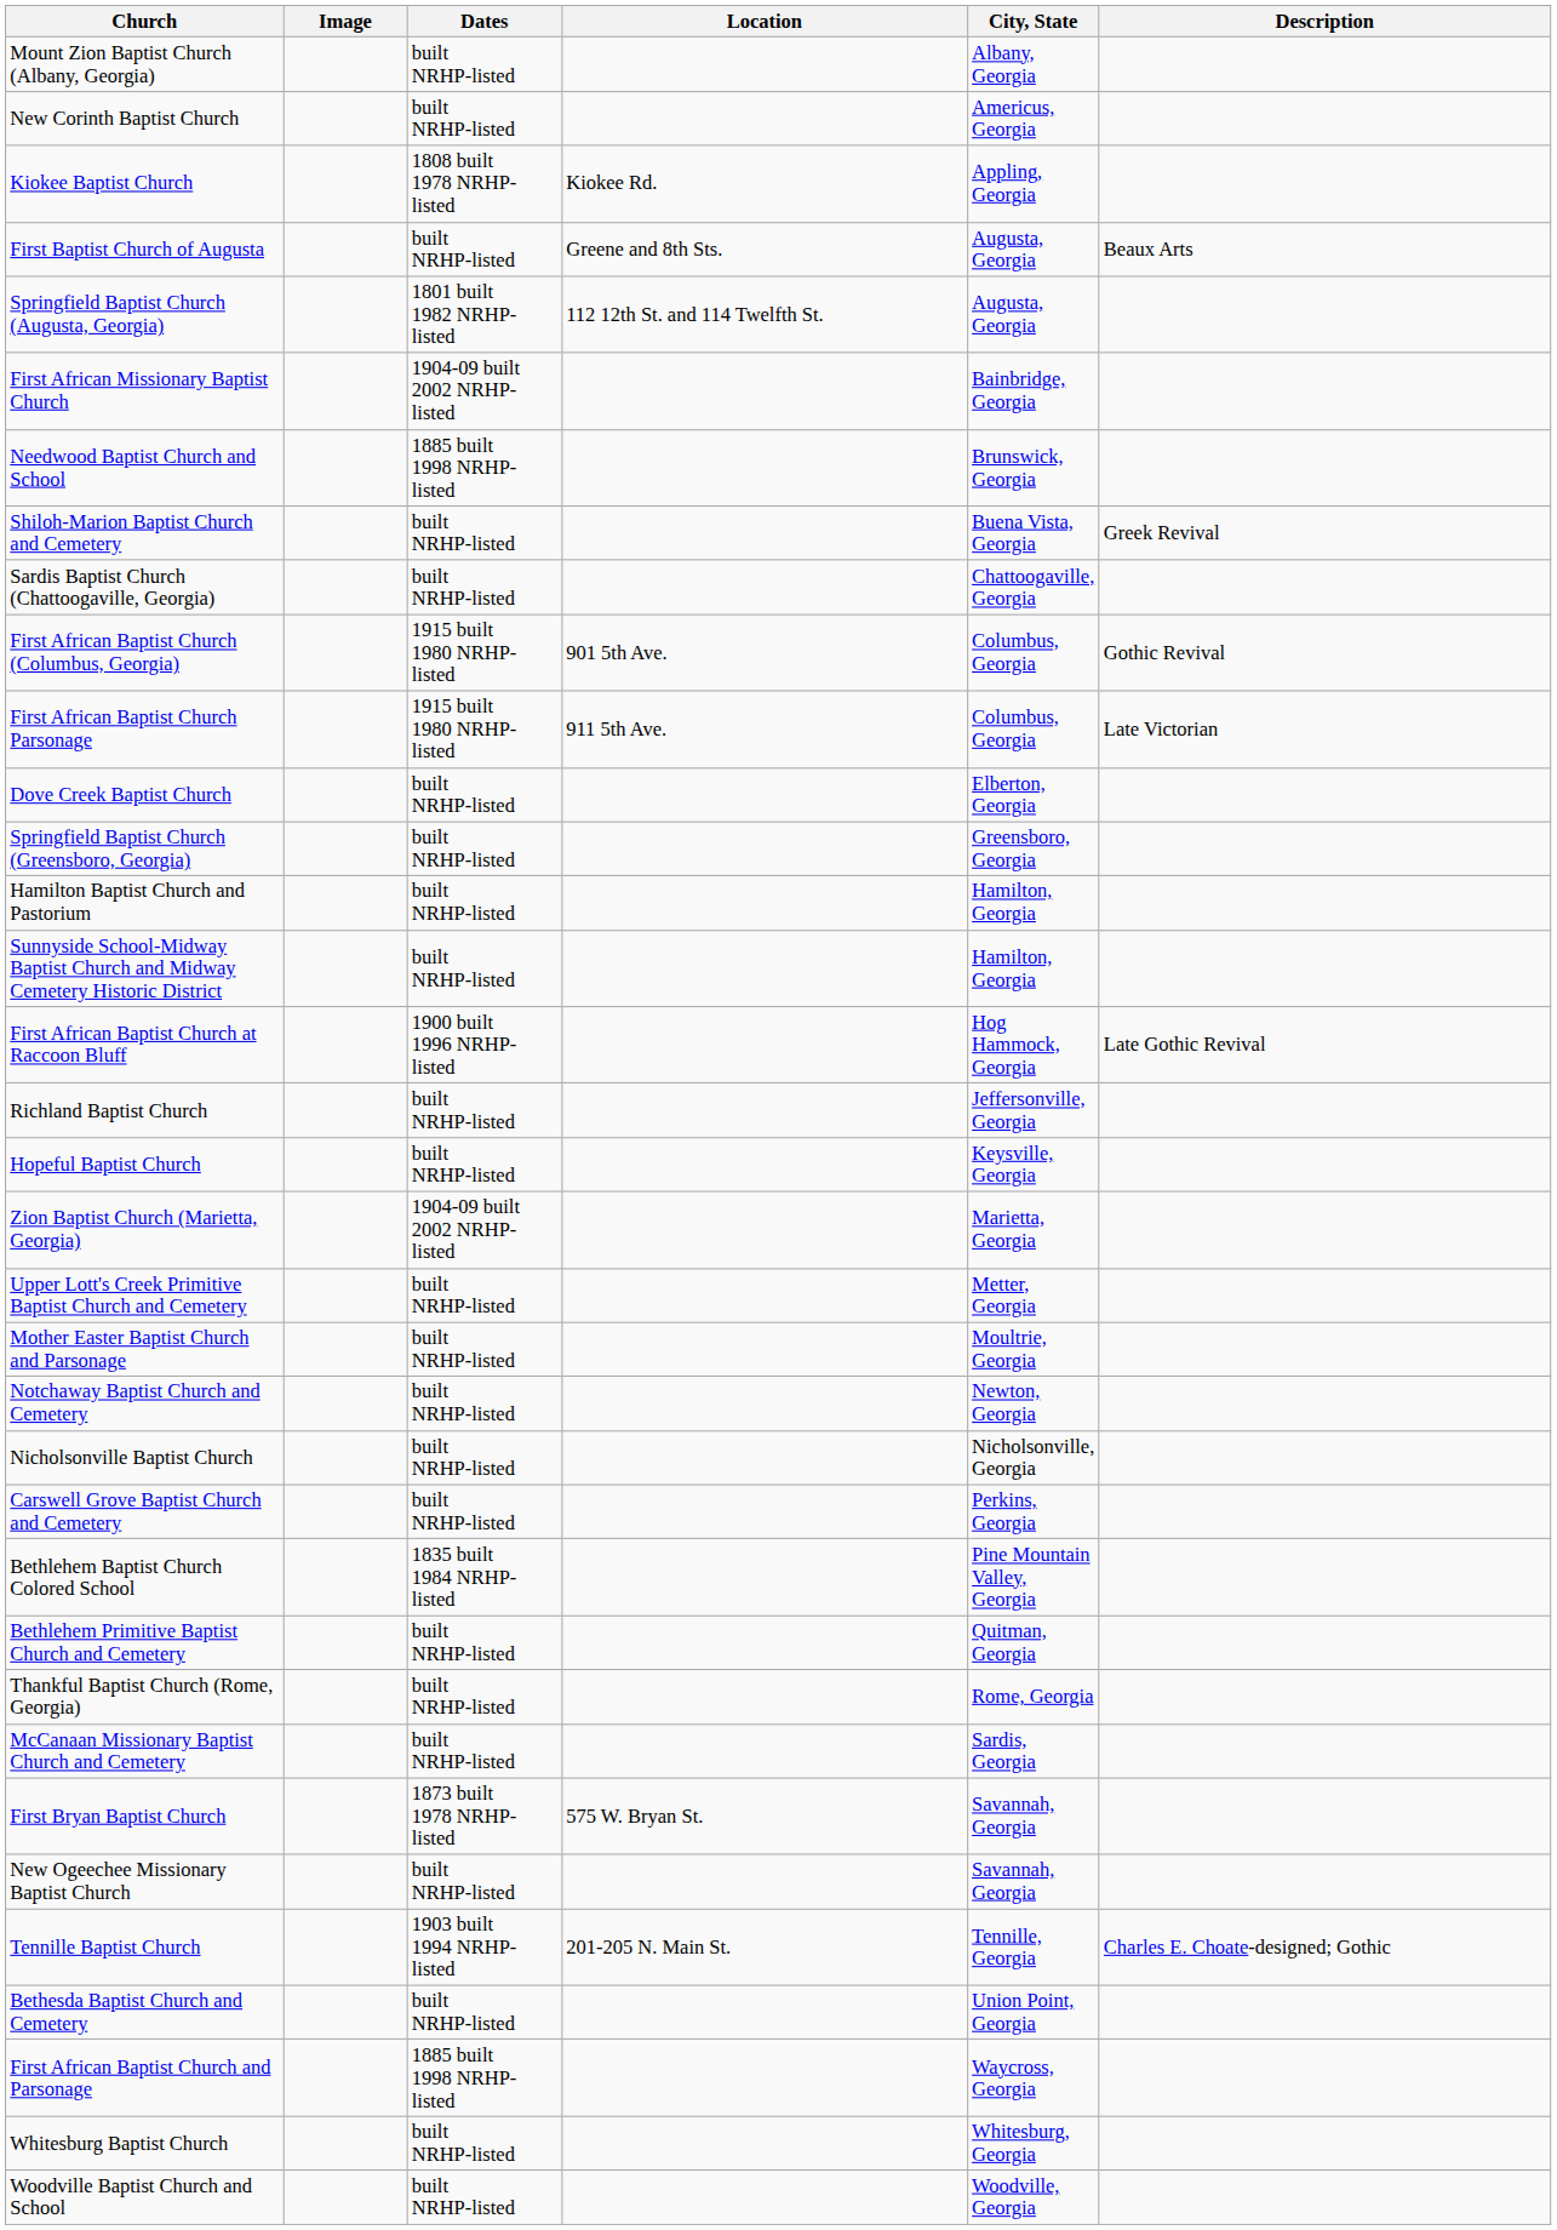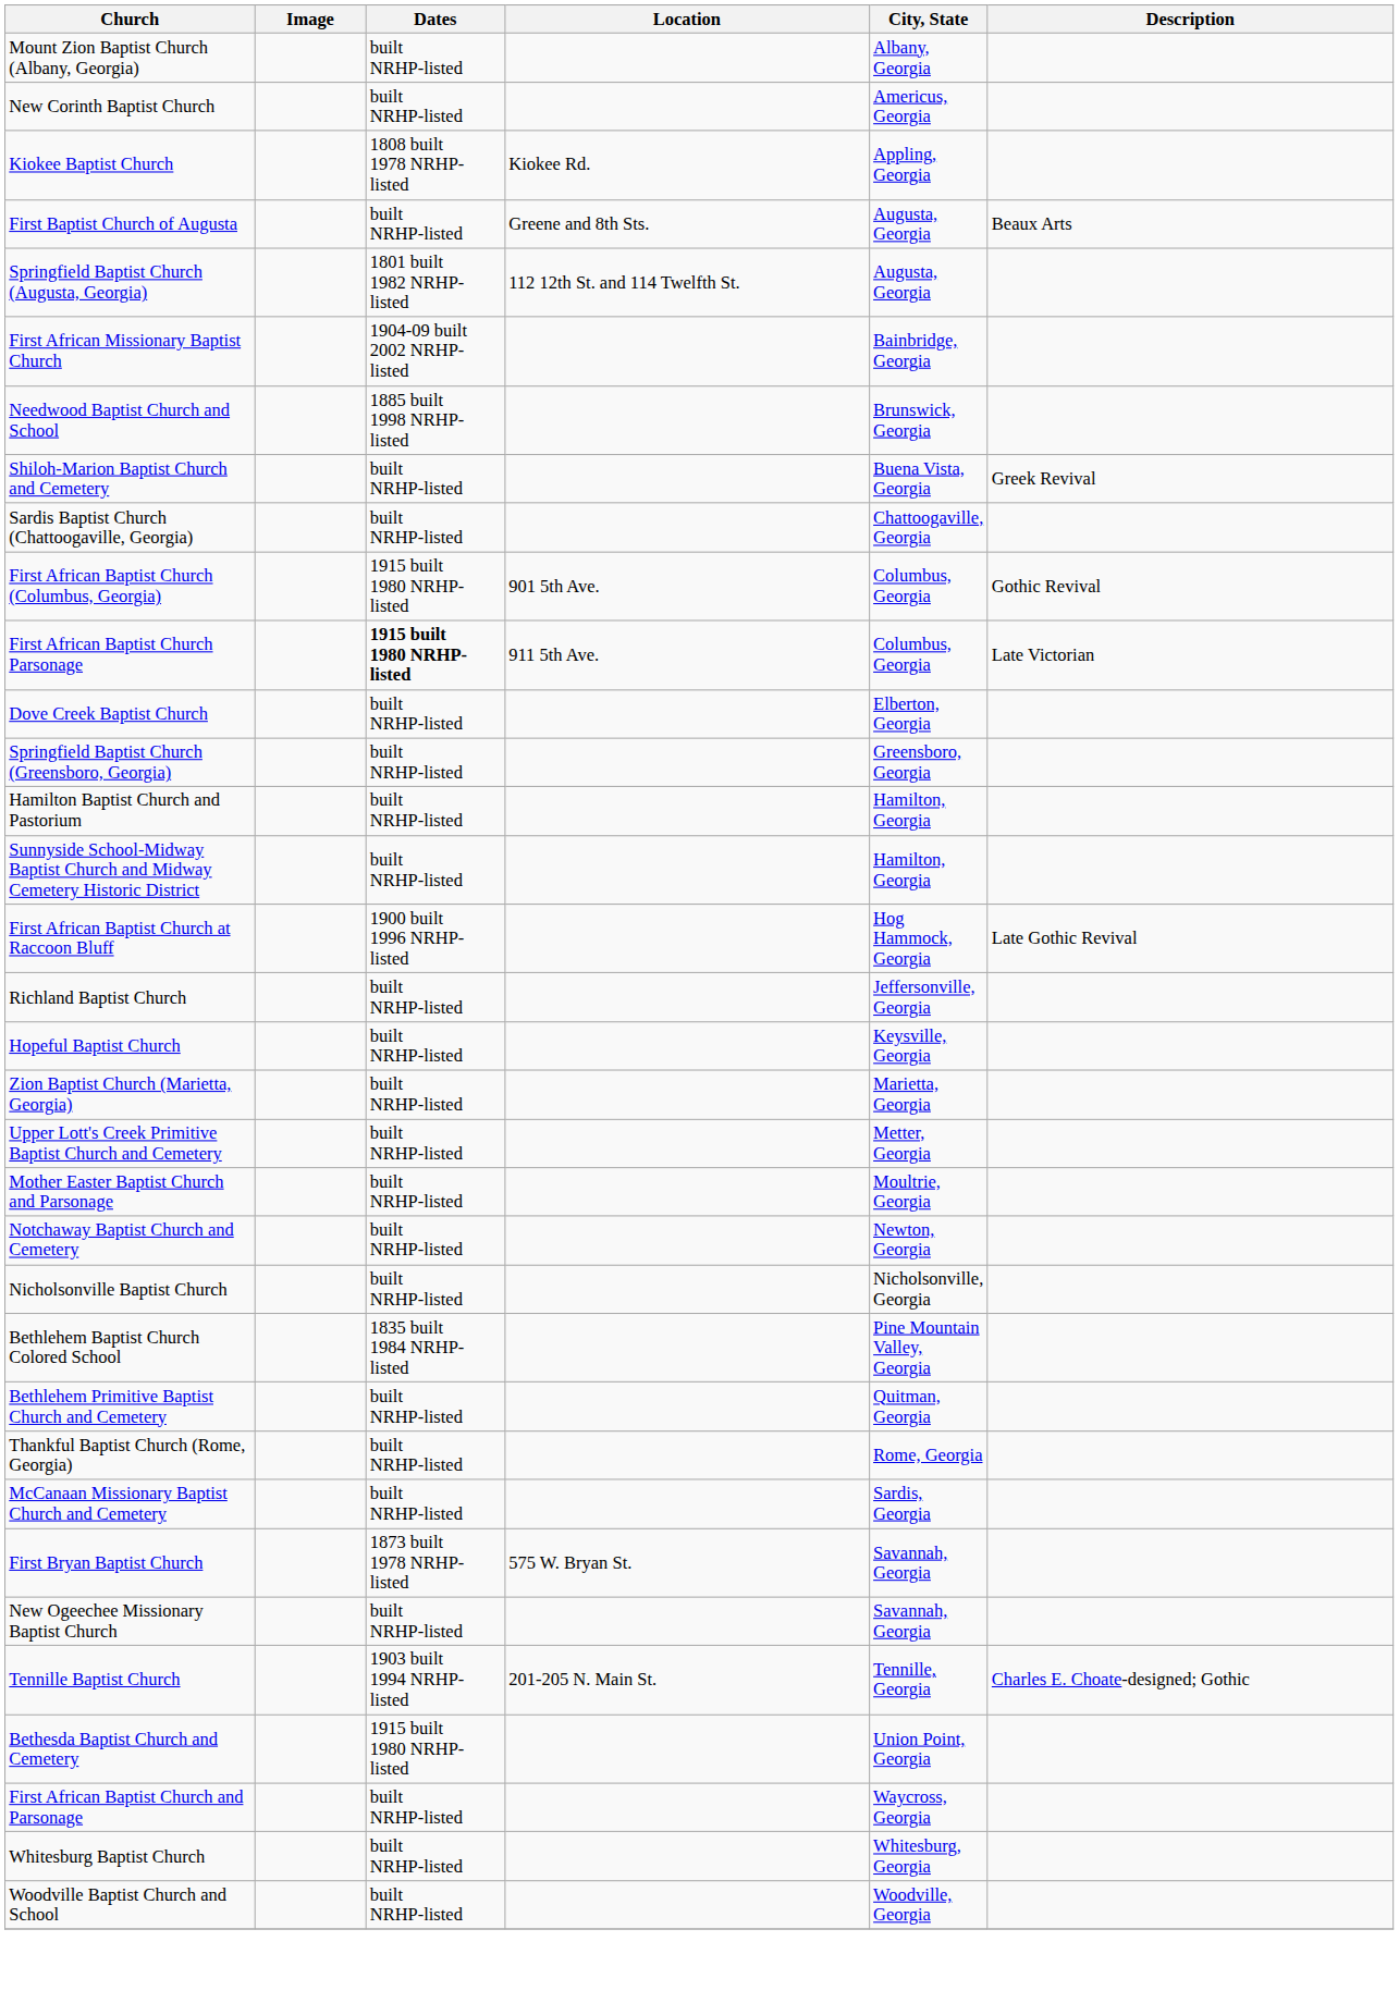 <table class="wikitable sortable" style="width:98%">
 <tr>
 <th width = 18%><strong>Church</strong></th>
 <th width = 8% class="unsortable"><strong>Image</strong></th>
 <th width = 10%><strong>Dates</strong></th>
 <th><strong>Location</strong></th>
 <th width = 8%><strong>City, State</strong></th>
 <th class="unsortable"><strong>Description</strong></th>
 </tr>
 <tr ->
 <td>Mount Zion Baptist Church (Albany, Georgia)</td>
 <td></td>
 <td>built<br> NRHP-listed</td>
 <td></td>
 <td><a href='#'>Albany, Georgia</a></td>
 <td></td>
 </tr>
 <tr ->
 <td>New Corinth Baptist Church</td>
 <td></td>
 <td>built<br> NRHP-listed</td>
 <td></td>
 <td><a href='#'>Americus, Georgia</a></td>
 <td></td>
 </tr>
 <tr ->
 <td><a href='#'>Kiokee Baptist Church</a></td>
 <td></td>
 <td>1808 built<br>1978 NRHP-listed</td>
 <td>Kiokee Rd.<br><small></small></td>
 <td><a href='#'>Appling, Georgia</a></td>
 <td></td>
 </tr>
 <tr ->
 <td><a href='#'>First Baptist Church of Augusta</a></td>
 <td></td>
 <td>built<br> NRHP-listed</td>
 <td>Greene and 8th Sts.<br><small></small></td>
 <td><a href='#'>Augusta, Georgia</a></td>
 <td>Beaux Arts</td>
 </tr>
 <tr ->
 <td><a href='#'>Springfield Baptist Church (Augusta, Georgia)</a></td>
 <td></td>
 <td>1801 built<br>1982 NRHP-listed</td>
 <td>112 12th St. and 114 Twelfth St.<br><small></small></td>
 <td><a href='#'>Augusta, Georgia</a></td>
 <td></td>
 </tr>
 <tr ->
 <td><a href='#'>First African Missionary Baptist Church</a></td>
 <td></td>
 <td>1904-09 built<br>2002 NRHP-listed</td>
 <td><small></small></td>
 <td><a href='#'>Bainbridge, Georgia</a></td>
 <td></td>
 </tr>
 <tr ->
 <td><a href='#'>Needwood Baptist Church and School</a></td>
 <td></td>
 <td>1885 built<br>1998 NRHP-listed</td>
 <td><small></small></td>
 <td><a href='#'>Brunswick, Georgia</a></td>
 <td></td>
 </tr>
 <tr ->
 <td><a href='#'>Shiloh-Marion Baptist Church and Cemetery</a></td>
 <td></td>
 <td>built<br> NRHP-listed</td>
 <td><small></small></td>
 <td><a href='#'>Buena Vista, Georgia</a></td>
 <td>Greek Revival</td>
 </tr>
 <tr ->
 <td>Sardis Baptist Church (Chattoogaville, Georgia)</td>
 <td></td>
 <td>built<br> NRHP-listed</td>
 <td></td>
 <td><a href='#'>Chattoogaville, Georgia</a></td>
 <td></td>
 </tr>
 <tr ->
 <td><a href='#'>First African Baptist Church (Columbus, Georgia)</a></td>
 <td></td>
 <td>1915 built<br>1980 NRHP-listed</td>
 <td>901 5th Ave.<br><small></small></td>
 <td><a href='#'>Columbus, Georgia</a></td>
 <td>Gothic Revival</td>
 </tr>
 <tr ->
 <td><a href='#'>First African Baptist Church Parsonage</a></td>
 <td></td>
-<td>1915 built<br>1980 NRHP-listed</td>
+<td><strong>1915 built<br>1980 NRHP-listed</strong></td>
 <td>911 5th Ave.<br><small></small></td>
 <td><a href='#'>Columbus, Georgia</a></td>
 <td>Late Victorian</td>
 </tr>
 <tr ->
 <td><a href='#'>Dove Creek Baptist Church</a></td>
 <td></td>
 <td>built<br> NRHP-listed</td>
 <td></td>
 <td><a href='#'>Elberton, Georgia</a></td>
 <td></td>
 </tr>
 <tr ->
 <td><a href='#'>Springfield Baptist Church (Greensboro, Georgia)</a></td>
 <td></td>
 <td>built<br> NRHP-listed</td>
 <td></td>
 <td><a href='#'>Greensboro, Georgia</a></td>
 <td></td>
 </tr>
 <tr ->
 <td>Hamilton Baptist Church and Pastorium</td>
 <td></td>
 <td>built<br> NRHP-listed</td>
 <td></td>
 <td><a href='#'>Hamilton, Georgia</a></td>
 <td></td>
 </tr>
 <tr ->
 <td><a href='#'>Sunnyside School-Midway Baptist Church and Midway Cemetery Historic District</a></td>
 <td></td>
 <td>built<br> NRHP-listed</td>
 <td></td>
 <td><a href='#'>Hamilton, Georgia</a></td>
 <td></td>
 </tr>
 <tr ->
 <td><a href='#'>First African Baptist Church at Raccoon Bluff</a></td>
 <td></td>
 <td>1900 built<br>1996 NRHP-listed</td>
 <td><small></small></td>
 <td><a href='#'>Hog Hammock, Georgia</a></td>
 <td>Late Gothic Revival</td>
 </tr>
 <tr ->
 <td>Richland Baptist Church</td>
 <td></td>
 <td>built<br> NRHP-listed</td>
 <td></td>
 <td><a href='#'>Jeffersonville, Georgia</a></td>
 <td></td>
 </tr>
 <tr ->
 <td><a href='#'>Hopeful Baptist Church</a></td>
 <td></td>
 <td>built<br> NRHP-listed</td>
 <td></td>
 <td><a href='#'>Keysville, Georgia</a></td>
 <td></td>
 </tr>
 <tr ->
 <td><a href='#'>Zion Baptist Church (Marietta, Georgia)</a></td>
 <td></td>
-<td>1904-09 built<br>2002 NRHP-listed</td>
+<td>built<br> NRHP-listed</td>
 <td></td>
 <td><a href='#'>Marietta, Georgia</a></td>
 <td></td>
 </tr>
 <tr ->
 <td><a href='#'>Upper Lott's Creek Primitive Baptist Church and Cemetery</a></td>
 <td></td>
 <td>built<br> NRHP-listed</td>
 <td></td>
 <td><a href='#'>Metter, Georgia</a></td>
 <td></td>
 </tr>
 <tr ->
 <td><a href='#'>Mother Easter Baptist Church and Parsonage</a></td>
 <td></td>
 <td>built<br> NRHP-listed</td>
 <td></td>
 <td><a href='#'>Moultrie, Georgia</a></td>
 <td></td>
 </tr>
 <tr ->
 <td><a href='#'>Notchaway Baptist Church and Cemetery</a></td>
 <td></td>
 <td>built<br> NRHP-listed</td>
 <td></td>
 <td><a href='#'>Newton, Georgia</a></td>
 <td></td>
 </tr>
 <tr ->
 <td>Nicholsonville Baptist Church</td>
 <td></td>
 <td>built<br> NRHP-listed</td>
 <td></td>
 <td>Nicholsonville, Georgia</td>
-<td></td>
-</tr>
-<tr ->
-<td><a href='#'>Carswell Grove Baptist Church and Cemetery</a></td>
-<td></td>
-<td>built<br> NRHP-listed</td>
-<td></td>
-<td><a href='#'>Perkins, Georgia</a></td>
 <td></td>
 </tr>
 <tr ->
 <td>Bethlehem Baptist Church Colored School</td>
 <td></td>
 <td>1835 built<br>1984 NRHP-listed</td>
 <td></td>
 <td><a href='#'>Pine Mountain Valley, Georgia</a></td>
 <td></td>
 </tr>
 <tr ->
 <td><a href='#'>Bethlehem Primitive Baptist Church and Cemetery</a></td>
 <td></td>
 <td>built<br> NRHP-listed</td>
 <td></td>
 <td><a href='#'>Quitman, Georgia</a></td>
 <td></td>
 </tr>
 <tr ->
 <td>Thankful Baptist Church (Rome, Georgia)</td>
 <td></td>
 <td>built<br> NRHP-listed</td>
 <td></td>
 <td><a href='#'>Rome, Georgia</a></td>
 <td></td>
 </tr>
 <tr ->
 <td><a href='#'>McCanaan Missionary Baptist Church and Cemetery</a></td>
 <td></td>
 <td>built<br> NRHP-listed</td>
 <td></td>
 <td><a href='#'>Sardis, Georgia</a></td>
 <td></td>
 </tr>
 <tr ->
 <td><a href='#'>First Bryan Baptist Church</a></td>
 <td></td>
 <td>1873 built<br>1978 NRHP-listed</td>
 <td>575 W. Bryan St.<small></small></td>
 <td><a href='#'>Savannah, Georgia</a></td>
 <td></td>
 </tr>
 <tr ->
 <td>New Ogeechee Missionary Baptist Church</td>
 <td></td>
 <td>built<br> NRHP-listed</td>
 <td></td>
 <td><a href='#'>Savannah, Georgia</a></td>
 <td></td>
 </tr>
 <tr ->
 <td><a href='#'>Tennille Baptist Church</a></td>
 <td></td>
 <td>1903 built<br>1994 NRHP-listed</td>
 <td>201-205 N. Main St.<br><small></small></td>
 <td><a href='#'>Tennille, Georgia</a></td>
 <td><a href='#'>Charles E. Choate</a>-designed; Gothic</td>
 </tr>
 <tr ->
 <td><a href='#'>Bethesda Baptist Church and Cemetery</a></td>
 <td></td>
-<td>built<br> NRHP-listed</td>
+<td>1915 built<br>1980 NRHP-listed</td>
 <td></td>
 <td><a href='#'>Union Point, Georgia</a></td>
 <td></td>
 </tr>
 <tr ->
 <td><a href='#'>First African Baptist Church and Parsonage</a></td>
 <td></td>
-<td>1885 built<br>1998 NRHP-listed</td>
+<td>built<br> NRHP-listed</td>
 <td></td>
 <td><a href='#'>Waycross, Georgia</a></td>
 <td></td>
 </tr>
 <tr ->
 <td>Whitesburg Baptist Church</td>
 <td></td>
 <td>built<br> NRHP-listed</td>
 <td></td>
 <td><a href='#'>Whitesburg, Georgia</a></td>
 <td></td>
 </tr>
 <tr ->
 <td>Woodville Baptist Church and School</td>
 <td></td>
 <td>built<br> NRHP-listed</td>
 <td></td>
 <td><a href='#'>Woodville, Georgia</a></td>
 <td></td>
 </tr>
 <tr ->
 </tr>
 </table>
